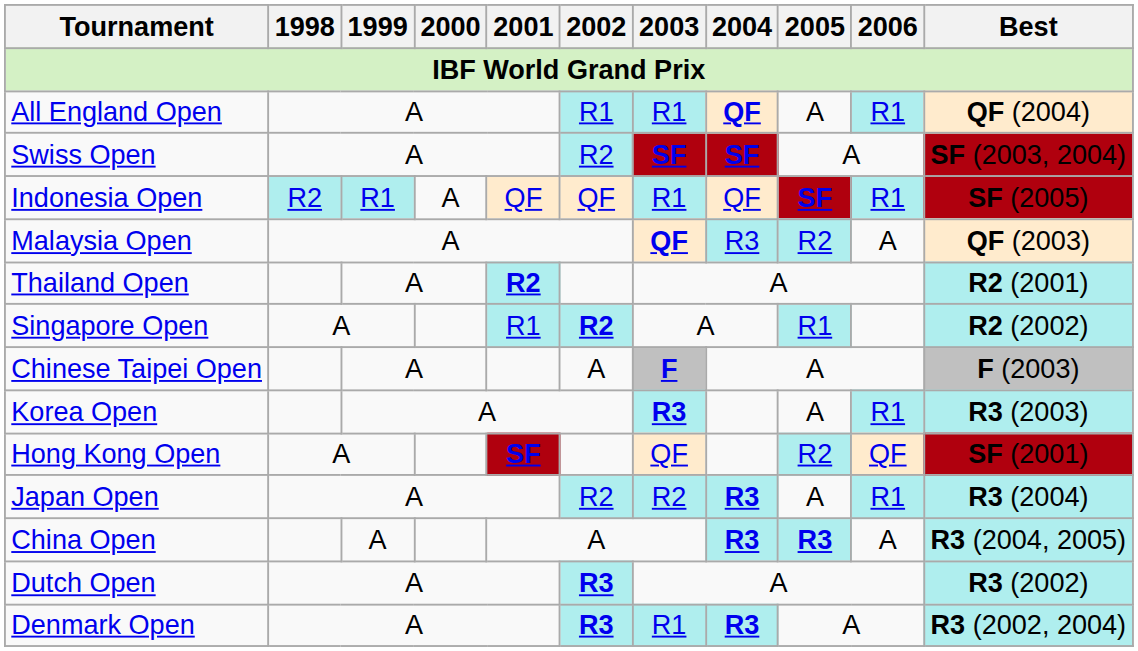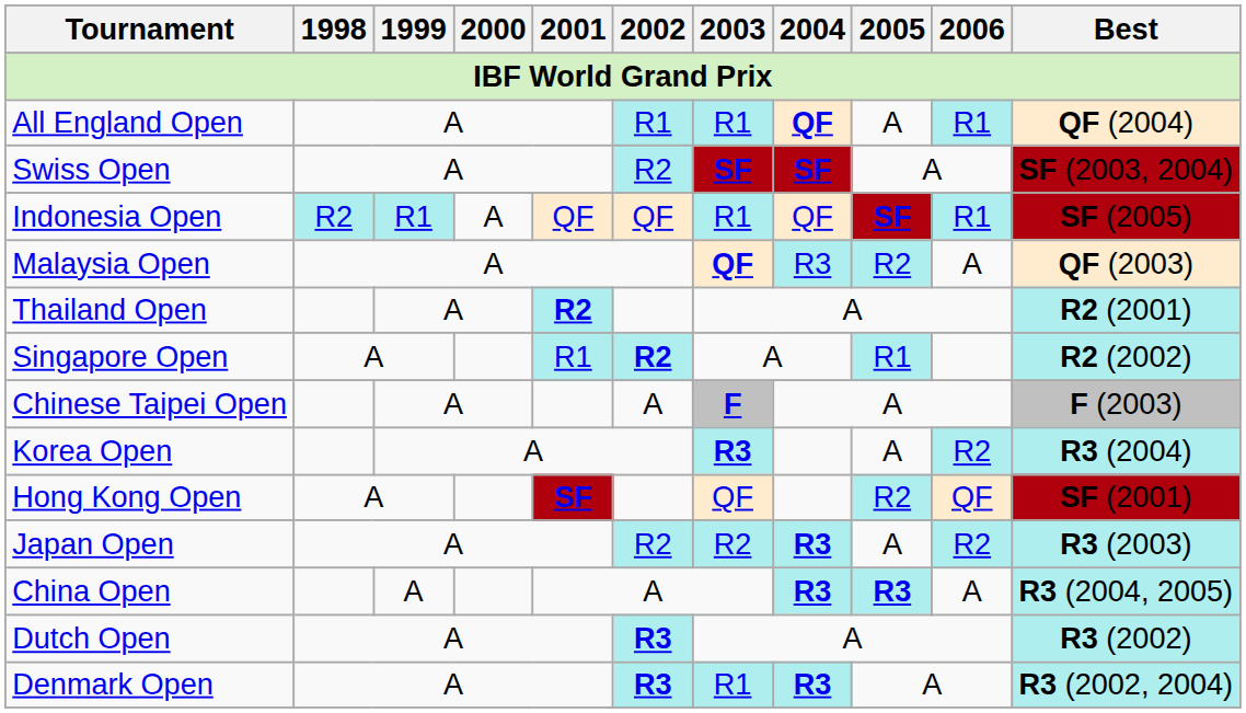 <table class="wikitable" style="font-size: 90%; text-align:center">
 <tr>
 <th>Tournament</th>
 <th>1998</th>
 <th>1999</th>
 <th>2000</th>
 <th>2001</th>
 <th>2002</th>
 <th>2003</th>
 <th>2004</th>
 <th>2005</th>
 <th>2006</th>
 <th>Best</th>
 </tr>
 <tr bgcolor="D4F1C5">
 <td colspan="11" align=center><strong>IBF World Grand Prix</strong></td>
 </tr>
 <tr>
 <td align=left><a href='#'>All England Open</a></td>
 <td colspan="4">A</td>
 <td bgcolor=AFEEEE><a href='#'>R1</a></td>
 <td bgcolor=AFEEEE><a href='#'>R1</a></td>
 <td bgcolor=FFEBCD><a href='#'><strong>QF</strong></a></td>
 <td>A</td>
 <td bgcolor=AFEEEE><a href='#'>R1</a></td>
 <td bgcolor=FFEBCD><strong>QF</strong> (2004)</td>
 </tr>
 <tr>
 <td align=left><a href='#'>Swiss Open</a></td>
 <td colspan="4">A</td>
 <td bgcolor=AFEEEE><a href='#'>R2</a></td>
 <td bgcolor=Bronze><a href='#'><strong>SF</strong></a></td>
 <td bgcolor=Bronze><a href='#'><strong>SF</strong></a></td>
 <td colspan="2">A</td>
 <td bgcolor=Bronze><strong>SF</strong> (2003, 2004)</td>
 </tr>
 <tr>
 <td align=left><a href='#'>Indonesia Open</a></td>
 <td bgcolor=AFEEEE><a href='#'>R2</a></td>
 <td bgcolor=AFEEEE><a href='#'>R1</a></td>
 <td>A</td>
 <td bgcolor=FFEBCD><a href='#'>QF</a></td>
 <td bgcolor=FFEBCD><a href='#'>QF</a></td>
 <td bgcolor=AFEEEE><a href='#'>R1</a></td>
 <td bgcolor=FFEBCD><a href='#'>QF</a></td>
 <td bgcolor=Bronze><a href='#'><strong>SF</strong></a></td>
 <td bgcolor=AFEEEE><a href='#'>R1</a></td>
 <td bgcolor=Bronze><strong>SF</strong> (2005)</td>
 </tr>
 <tr>
 <td align=left><a href='#'>Malaysia Open</a></td>
 <td colspan="5">A</td>
 <td bgcolor=FFEBCD><a href='#'><strong>QF</strong></a></td>
 <td bgcolor=AFEEEE><a href='#'>R3</a></td>
 <td bgcolor=AFEEEE><a href='#'>R2</a></td>
 <td>A</td>
 <td bgcolor=FFEBCD><strong>QF</strong> (2003)</td>
 </tr>
 <tr>
 <td align=left><a href='#'>Thailand Open</a></td>
 <td></td>
 <td colspan="2">A</td>
 <td bgcolor=AFEEEE><a href='#'><strong>R2</strong></a></td>
 <td></td>
 <td colspan="4">A</td>
 <td bgcolor=AFEEEE><strong>R2</strong> (2001)</td>
 </tr>
 <tr>
 <td align=left><a href='#'>Singapore Open</a></td>
 <td colspan="2">A</td>
 <td></td>
 <td bgcolor=AFEEEE><a href='#'>R1</a></td>
 <td bgcolor=AFEEEE><a href='#'><strong>R2</strong></a></td>
 <td colspan="2">A</td>
 <td bgcolor=AFEEEE><a href='#'>R1</a></td>
 <td></td>
 <td bgcolor=AFEEEE><strong>R2</strong> (2002)</td>
 </tr>
 <tr>
 <td align=left><a href='#'>Chinese Taipei Open</a></td>
 <td></td>
 <td colspan="2">A</td>
 <td></td>
 <td>A</td>
 <td bgcolor=Silver><a href='#'><strong>F</strong></a></td>
 <td colspan="3">A</td>
 <td bgcolor=Silver><strong>F</strong> (2003)</td>
 </tr>
 <tr>
 <td align=left><a href='#'>Korea Open</a></td>
 <td></td>
 <td colspan="4">A</td>
 <td bgcolor=AFEEEE><a href='#'><strong>R3</strong></a></td>
 <td></td>
 <td>A</td>
-<td bgcolor=AFEEEE><a href='#'>R1</a></td>
-<td bgcolor=AFEEEE><strong>R3</strong> (2003)</td>
+<td bgcolor=AFEEEE><a href='#'>R2</a></td>
+<td bgcolor=AFEEEE><strong>R3</strong> (2004)</td>
 </tr>
 <tr>
 <td align=left><a href='#'>Hong Kong Open</a></td>
 <td colspan="2">A</td>
 <td></td>
 <td bgcolor=Bronze><a href='#'><strong>SF</strong></a></td>
 <td></td>
 <td bgcolor=FFEBCD><a href='#'>QF</a></td>
 <td></td>
 <td bgcolor=AFEEEE><a href='#'>R2</a></td>
 <td bgcolor=FFEBCD><a href='#'>QF</a></td>
 <td bgcolor=Bronze><strong>SF</strong> (2001)</td>
 </tr>
 <tr>
 <td align=left><a href='#'>Japan Open</a></td>
 <td colspan="4">A</td>
 <td bgcolor=AFEEEE><a href='#'>R2</a></td>
 <td bgcolor=AFEEEE><a href='#'>R2</a></td>
 <td bgcolor=AFEEEE><a href='#'><strong>R3</strong></a></td>
 <td>A</td>
-<td bgcolor=AFEEEE><a href='#'>R1</a></td>
-<td bgcolor=AFEEEE><strong>R3</strong> (2004)</td>
+<td bgcolor=AFEEEE><a href='#'>R2</a></td>
+<td bgcolor=AFEEEE><strong>R3</strong> (2003)</td>
 </tr>
 <tr>
 <td align=left><a href='#'>China Open</a></td>
 <td></td>
 <td>A</td>
 <td></td>
 <td colspan="3">A</td>
 <td bgcolor=AFEEEE><a href='#'><strong>R3</strong></a></td>
 <td bgcolor=AFEEEE><a href='#'><strong>R3</strong></a></td>
 <td>A</td>
 <td bgcolor=AFEEEE><strong>R3</strong> (2004, 2005)</td>
 </tr>
 <tr>
 <td align=left><a href='#'>Dutch Open</a></td>
 <td colspan="4">A</td>
 <td bgcolor=AFEEEE><a href='#'><strong>R3</strong></a></td>
 <td colspan="4">A</td>
 <td bgcolor=AFEEEE><strong>R3</strong> (2002)</td>
 </tr>
 <tr>
 <td align=left><a href='#'>Denmark Open</a></td>
 <td colspan="4">A</td>
 <td bgcolor=AFEEEE><a href='#'><strong>R3</strong></a></td>
 <td bgcolor=AFEEEE><a href='#'>R1</a></td>
 <td bgcolor=AFEEEE><a href='#'><strong>R3</strong></a></td>
 <td colspan="2">A</td>
 <td bgcolor=AFEEEE><strong>R3</strong> (2002, 2004)</td>
 </tr>
 </table>
